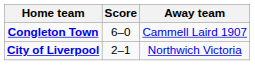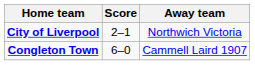 <table class="wikitable" style="text-align: center">
 <tr>
 <th>Home team</th>
 <th>Score</th>
 <th>Away team</th>
 </tr>
 <tr>
+<td><strong><a href='#'>City of Liverpool</a></strong></td>
+<td>2–1</td>
+<td><a href='#'>Northwich Victoria</a></td>
+</tr>
+<tr>
 <td><strong><a href='#'>Congleton Town</a></strong></td>
 <td>6–0</td>
 <td><a href='#'>Cammell Laird 1907</a></td>
 </tr>
-<tr>
-<td><strong><a href='#'>City of Liverpool</a></strong></td>
-<td>2–1</td>
-<td><a href='#'>Northwich Victoria</a></td>
-</tr>
 </table>
